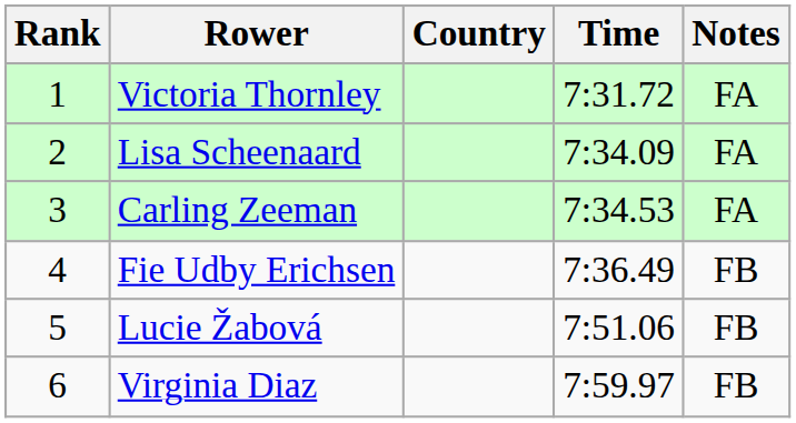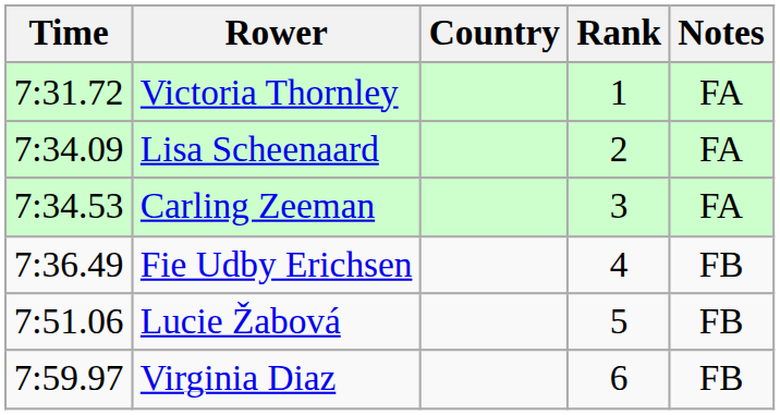 <table class="wikitable" style="text-align:center">
 <tr>
-<th>Rank</th>
+<th>Time</th>
 <th>Rower</th>
 <th>Country</th>
-<th>Time</th>
+<th>Rank</th>
 <th>Notes</th>
 </tr>
 <tr bgcolor=ccffcc>
-<td>1</td>
+<td>7:31.72</td>
 <td align="left"><a href='#'>Victoria Thornley</a></td>
 <td align="left"></td>
-<td>7:31.72</td>
+<td>1</td>
 <td>FA</td>
 </tr>
 <tr bgcolor=ccffcc>
-<td>2</td>
+<td>7:34.09</td>
 <td align="left"><a href='#'>Lisa Scheenaard</a></td>
 <td align="left"></td>
-<td>7:34.09</td>
+<td>2</td>
 <td>FA</td>
 </tr>
 <tr bgcolor=ccffcc>
-<td>3</td>
+<td>7:34.53</td>
 <td align="left"><a href='#'>Carling Zeeman</a></td>
 <td align="left"></td>
-<td>7:34.53</td>
+<td>3</td>
 <td>FA</td>
 </tr>
 <tr>
-<td>4</td>
+<td>7:36.49</td>
 <td align="left"><a href='#'>Fie Udby Erichsen</a></td>
 <td align="left"></td>
-<td>7:36.49</td>
+<td>4</td>
 <td>FB</td>
 </tr>
 <tr>
-<td>5</td>
+<td>7:51.06</td>
 <td align="left"><a href='#'>Lucie Žabová</a></td>
 <td align="left"></td>
-<td>7:51.06</td>
+<td>5</td>
 <td>FB</td>
 </tr>
 <tr>
-<td>6</td>
+<td>7:59.97</td>
 <td align="left"><a href='#'>Virginia Diaz</a></td>
 <td align="left"></td>
-<td>7:59.97</td>
+<td>6</td>
 <td>FB</td>
 </tr>
 </table>
